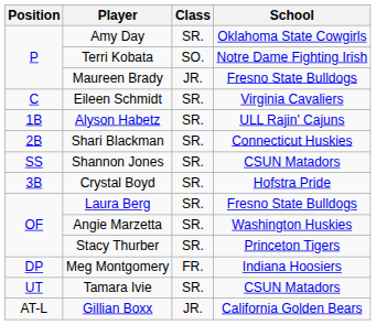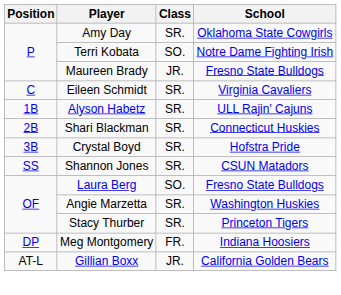 <table class="wikitable">
 <tr>
 <th>Position</th>
 <th>Player</th>
 <th>Class</th>
 <th>School</th>
 </tr>
 <tr align=center>
 <td rowspan=3><a href='#'>P</a></td>
 <td>Amy Day</td>
 <td>SR.</td>
 <td><a href='#'>Oklahoma State Cowgirls</a></td>
 </tr>
 <tr align=center>
 <td>Terri Kobata</td>
 <td>SO.</td>
 <td><a href='#'>Notre Dame Fighting Irish</a></td>
 </tr>
 <tr align=center>
 <td>Maureen Brady</td>
 <td>JR.</td>
 <td><a href='#'>Fresno State Bulldogs</a></td>
 </tr>
 <tr align=center>
 <td rowspan=1><a href='#'>C</a></td>
 <td>Eileen Schmidt</td>
 <td>SR.</td>
 <td><a href='#'>Virginia Cavaliers</a></td>
 </tr>
 <tr align=center>
 <td rowspan=1><a href='#'>1B</a></td>
 <td><a href='#'>Alyson Habetz</a></td>
 <td>SR.</td>
 <td><a href='#'>ULL Rajin' Cajuns</a></td>
 </tr>
 <tr align=center>
 <td rowspan=1><a href='#'>2B</a></td>
 <td>Shari Blackman</td>
 <td>SR.</td>
 <td><a href='#'>Connecticut Huskies</a></td>
 </tr>
 <tr align=center>
+<td rowspan=1><a href='#'>3B</a></td>
+<td>Crystal Boyd</td>
+<td>SR.</td>
+<td><a href='#'>Hofstra Pride</a></td>
+</tr>
+<tr align=center>
 <td rowspan=1><a href='#'>SS</a></td>
 <td>Shannon Jones</td>
 <td>SR.</td>
 <td><a href='#'>CSUN Matadors</a></td>
 </tr>
 <tr align=center>
-<td rowspan=1><a href='#'>3B</a></td>
-<td>Crystal Boyd</td>
-<td>SR.</td>
-<td><a href='#'>Hofstra Pride</a></td>
-</tr>
-<tr align=center>
 <td rowspan=3><a href='#'>OF</a></td>
 <td><a href='#'>Laura Berg</a></td>
-<td>SR.</td>
+<td>SO.</td>
 <td><a href='#'>Fresno State Bulldogs</a></td>
 </tr>
 <tr align=center>
 <td>Angie Marzetta</td>
 <td>SR.</td>
 <td><a href='#'>Washington Huskies</a></td>
 </tr>
 <tr align=center>
 <td>Stacy Thurber</td>
 <td>SR.</td>
 <td><a href='#'>Princeton Tigers</a></td>
 </tr>
 <tr align=center>
 <td rowspan=1><a href='#'>DP</a></td>
 <td>Meg Montgomery</td>
 <td>FR.</td>
 <td><a href='#'>Indiana Hoosiers</a></td>
 </tr>
 <tr align=center>
-<td rowspan=1><a href='#'>UT</a></td>
-<td>Tamara Ivie</td>
-<td>SR.</td>
-<td><a href='#'>CSUN Matadors</a></td>
-</tr>
-<tr align=center>
 <td rowspan=1>AT-L</td>
 <td><a href='#'>Gillian Boxx</a></td>
 <td>JR.</td>
 <td><a href='#'>California Golden Bears</a></td>
 </tr>
 </table>
